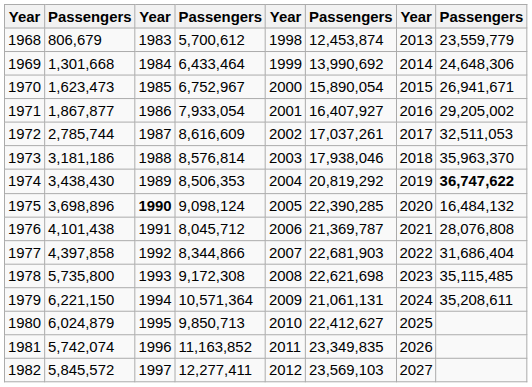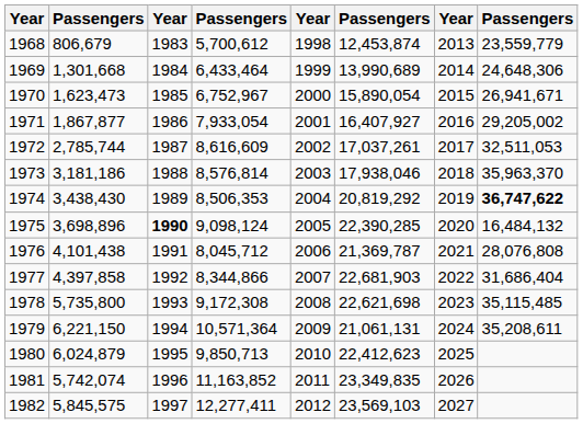 <table class="wikitable" style="font-size: 95%">
 <tr>
 <th>Year</th>
 <th>Passengers</th>
 <th>Year</th>
 <th>Passengers</th>
 <th>Year</th>
 <th>Passengers</th>
 <th>Year</th>
 <th>Passengers</th>
 </tr>
 <tr>
 <td>1968</td>
 <td>806,679</td>
 <td>1983</td>
 <td>5,700,612</td>
 <td>1998</td>
 <td>12,453,874</td>
 <td>2013</td>
 <td>23,559,779</td>
 </tr>
 <tr>
 <td>1969</td>
 <td>1,301,668</td>
 <td>1984</td>
 <td>6,433,464</td>
 <td>1999</td>
-<td>13,990,692</td>
+<td>13,990,689</td>
 <td>2014</td>
 <td>24,648,306</td>
 </tr>
 <tr>
 <td>1970</td>
 <td>1,623,473</td>
 <td>1985</td>
 <td>6,752,967</td>
 <td>2000</td>
 <td>15,890,054</td>
 <td>2015</td>
 <td>26,941,671</td>
 </tr>
 <tr>
 <td>1971</td>
 <td>1,867,877</td>
 <td>1986</td>
 <td>7,933,054</td>
 <td>2001</td>
 <td>16,407,927</td>
 <td>2016</td>
 <td>29,205,002</td>
 </tr>
 <tr>
 <td>1972</td>
 <td>2,785,744</td>
 <td>1987</td>
 <td>8,616,609</td>
 <td>2002</td>
 <td>17,037,261</td>
 <td>2017</td>
 <td>32,511,053</td>
 </tr>
 <tr>
 <td>1973</td>
 <td>3,181,186</td>
 <td>1988</td>
 <td>8,576,814</td>
 <td>2003</td>
 <td>17,938,046</td>
 <td>2018</td>
 <td>35,963,370</td>
 </tr>
 <tr>
 <td>1974</td>
 <td>3,438,430</td>
 <td>1989</td>
 <td>8,506,353</td>
 <td>2004</td>
 <td>20,819,292</td>
 <td>2019</td>
 <td><strong>36,747,622</strong></td>
 </tr>
 <tr>
 <td>1975</td>
 <td>3,698,896</td>
 <td><strong>1990</strong></td>
 <td>9,098,124</td>
 <td>2005</td>
 <td>22,390,285</td>
 <td>2020</td>
 <td>16,484,132</td>
 </tr>
 <tr>
 <td>1976</td>
 <td>4,101,438</td>
 <td>1991</td>
 <td>8,045,712</td>
 <td>2006</td>
 <td>21,369,787</td>
 <td>2021</td>
 <td>28,076,808</td>
 </tr>
 <tr>
 <td>1977</td>
 <td>4,397,858</td>
 <td>1992</td>
 <td>8,344,866</td>
 <td>2007</td>
 <td>22,681,903</td>
 <td>2022</td>
 <td>31,686,404</td>
 </tr>
 <tr>
 <td>1978</td>
 <td>5,735,800</td>
 <td>1993</td>
 <td>9,172,308</td>
 <td>2008</td>
 <td>22,621,698</td>
 <td>2023</td>
 <td>35,115,485</td>
 </tr>
 <tr>
 <td>1979</td>
 <td>6,221,150</td>
 <td>1994</td>
 <td>10,571,364</td>
 <td>2009</td>
 <td>21,061,131</td>
 <td>2024</td>
 <td>35,208,611</td>
 </tr>
 <tr>
 <td>1980</td>
 <td>6,024,879</td>
 <td>1995</td>
 <td>9,850,713</td>
 <td>2010</td>
-<td>22,412,627</td>
+<td>22,412,623</td>
 <td>2025</td>
 <td></td>
 </tr>
 <tr>
 <td>1981</td>
 <td>5,742,074</td>
 <td>1996</td>
 <td>11,163,852</td>
 <td>2011</td>
 <td>23,349,835</td>
 <td>2026</td>
 <td></td>
 </tr>
 <tr>
 <td>1982</td>
-<td>5,845,572</td>
+<td>5,845,575</td>
 <td>1997</td>
 <td>12,277,411</td>
 <td>2012</td>
 <td>23,569,103</td>
 <td>2027</td>
 <td></td>
 </tr>
 </table>
